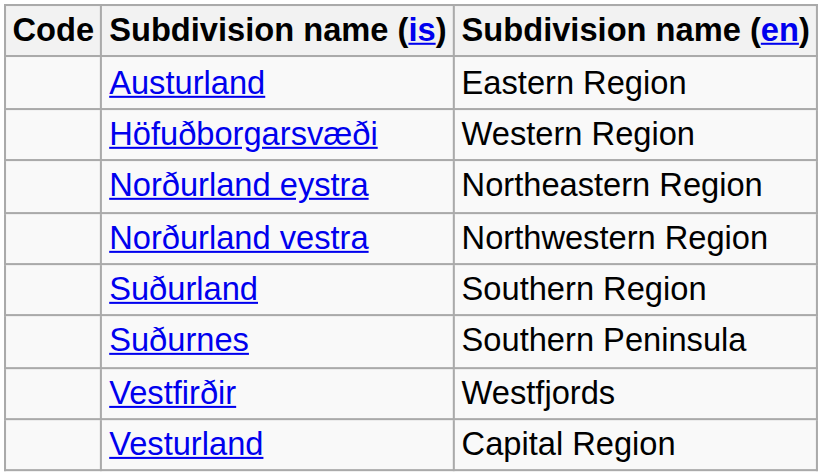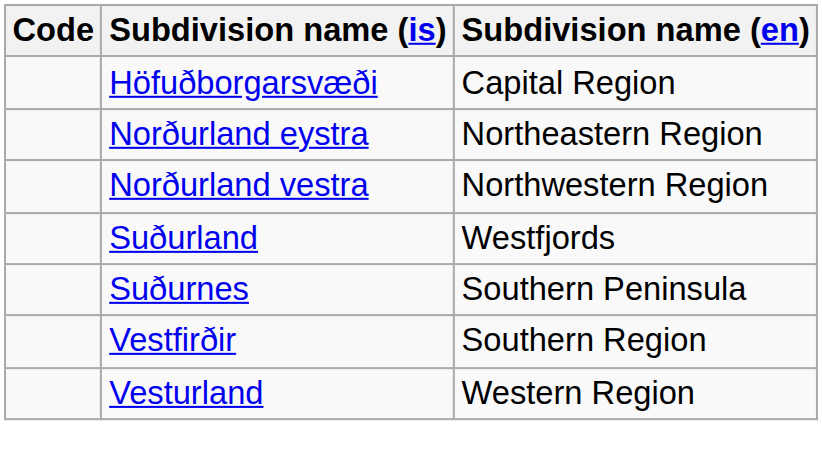 <table class="wikitable sortable">
 <tr>
 <th>Code</th>
 <th>Subdivision name (<a href='#'>is</a>)</th>
 <th>Subdivision name (<a href='#'>en</a>)</th>
 </tr>
 <tr>
 <td></td>
-<td><a href='#'>Austurland</a></td>
-<td>Eastern Region</td>
-</tr>
-<tr>
-<td></td>
 <td><a href='#'>Höfuðborgarsvæði</a></td>
-<td>Western Region</td>
+<td>Capital Region</td>
 </tr>
 <tr>
 <td></td>
 <td><a href='#'>Norðurland eystra</a></td>
 <td>Northeastern Region</td>
 </tr>
 <tr>
 <td></td>
 <td><a href='#'>Norðurland vestra</a></td>
 <td>Northwestern Region</td>
 </tr>
 <tr>
 <td></td>
 <td><a href='#'>Suðurland</a></td>
-<td>Southern Region</td>
+<td>Westfjords</td>
 </tr>
 <tr>
 <td></td>
 <td><a href='#'>Suðurnes</a></td>
 <td>Southern Peninsula</td>
 </tr>
 <tr>
 <td></td>
 <td><a href='#'>Vestfirðir</a></td>
-<td>Westfjords</td>
+<td>Southern Region</td>
 </tr>
 <tr>
 <td></td>
 <td><a href='#'>Vesturland</a></td>
-<td>Capital Region</td>
+<td>Western Region</td>
 </tr>
 </table>
